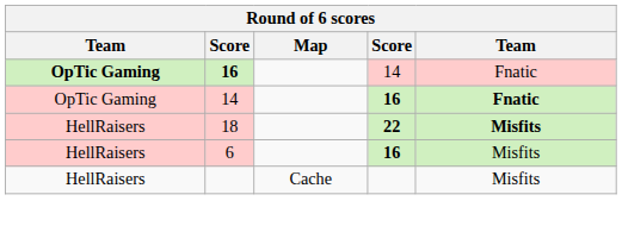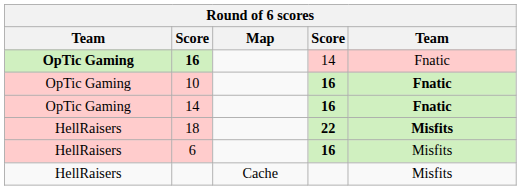 <table class="wikitable" style="text-align: center;">
 <tr>
 <th colspan=5>Round of 6 scores</th>
 </tr>
 <tr>
 <th width="181px">Team</th>
 <th width="20px">Score</th>
 <th width="100px">Map</th>
 <th width="20px">Score</th>
 <th width="181px">Team</th>
 </tr>
 <tr>
 <td style="background: #D0F0C0;"><strong>OpTic Gaming</strong></td>
 <td style="background: #D0F0C0;"><strong>16</strong></td>
 <td></td>
 <td style="background: #FFCCCC;">14</td>
 <td style="background: #FFCCCC;">Fnatic</td>
+</tr>
+<tr>
+<td style="background: #FFCCCC;">OpTic Gaming</td>
+<td style="background: #FFCCCC;">10</td>
+<td></td>
+<td style="background: #D0F0C0;"><strong>16</strong></td>
+<td style="background: #D0F0C0;"><strong>Fnatic</strong></td>
 </tr>
 <tr>
 <td style="background: #FFCCCC;">OpTic Gaming</td>
 <td style="background: #FFCCCC;">14</td>
 <td></td>
 <td style="background: #D0F0C0;"><strong>16</strong></td>
 <td style="background: #D0F0C0;"><strong>Fnatic</strong></td>
 </tr>
 <tr>
 <td style="background: #FFCCCC;">HellRaisers</td>
 <td style="background: #FFCCCC;">18</td>
 <td></td>
 <td style="background: #D0F0C0;"><strong>22</strong></td>
 <td style="background: #D0F0C0;"><strong>Misfits</strong></td>
 </tr>
 <tr>
 <td style="background: #FFCCCC;">HellRaisers</td>
 <td style="background: #FFCCCC;">6</td>
 <td></td>
 <td style="background: #D0F0C0;"><strong>16</strong></td>
 <td style="background: #D0F0C0;">Misfits</td>
 </tr>
 <tr>
 <td>HellRaisers</td>
 <td></td>
 <td>Cache</td>
 <td></td>
 <td>Misfits</td>
 </tr>
 </table>
